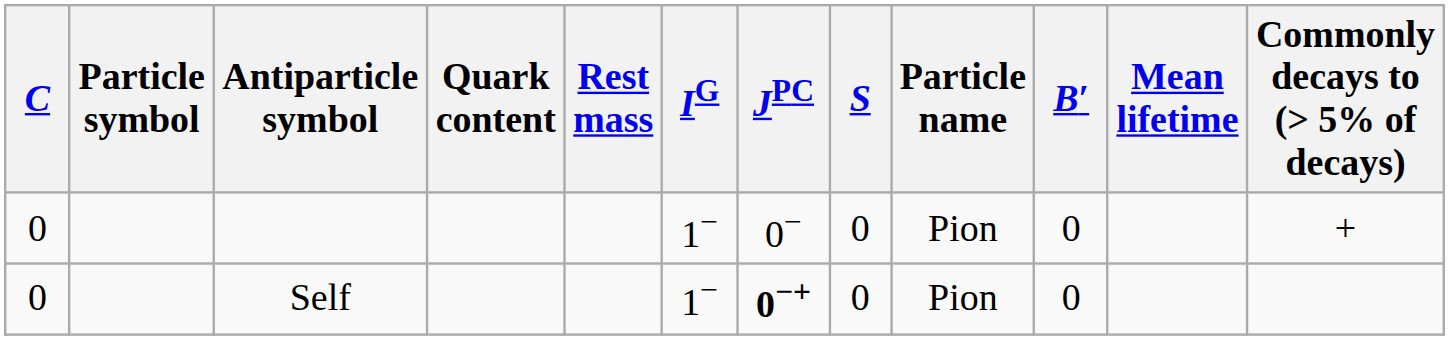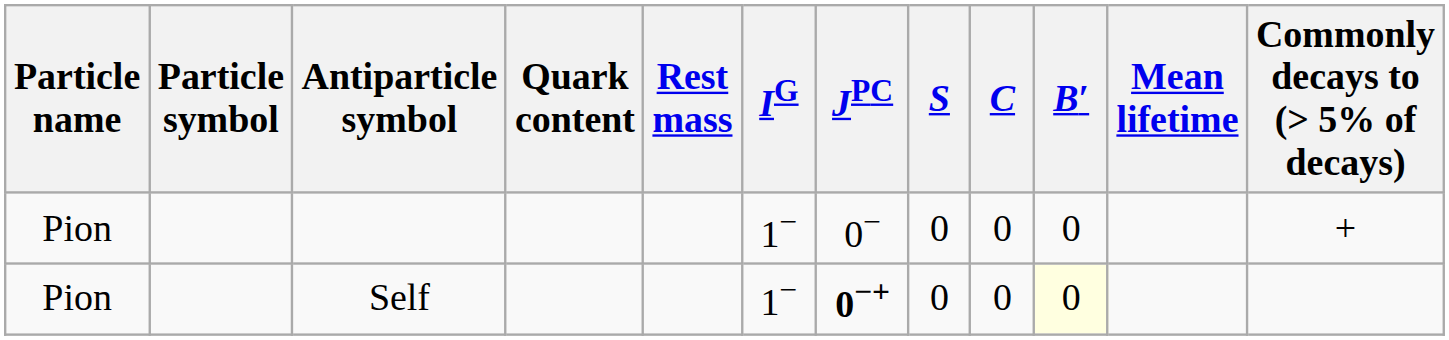 <table class="wikitable sortable" style="text-align: center;">
 <tr>
-<th width="50"><a href='#'><em>C</em></a></th>
+<th class=unsortable>Particle <br>name</th>
 <th>Particle <br>symbol</th>
 <th>Antiparticle <br>symbol</th>
 <th class=unsortable>Quark <br>content</th>
 <th><a href='#'>Rest mass</a> </th>
 <th width="50"><a href='#'><em>I</em></a><sup><a href='#'>G</a></sup></th>
 <th width="50"><a href='#'><em>J</em></a><sup><a href='#'>P</a><a href='#'>C</a></sup></th>
 <th width="50"><a href='#'><em>S</em></a></th>
-<th class=unsortable>Particle <br>name</th>
+<th width="50"><a href='#'><em>C</em></a></th>
 <th width="50"><a href='#'><em>B</em>′</a></th>
 <th><a href='#'>Mean lifetime</a> </th>
 <th class=unsortable>Commonly decays to <br>(> 5% of decays)</th>
 </tr>
 <tr>
-<td>0</td>
+<td>Pion</td>
 <td></td>
 <td></td>
 <td></td>
 <td></td>
 <td>1<sup>−</sup></td>
 <td>0<sup>−</sup></td>
 <td>0</td>
-<td>Pion</td>
+<td>0</td>
 <td>0</td>
 <td></td>
 <td> + </td>
 </tr>
 <tr>
-<td>0</td>
+<td>Pion</td>
 <td></td>
 <td>Self</td>
 <td><sup></sup></td>
 <td></td>
 <td>1<sup>−</sup></td>
 <td><strong>0<sup>−+</sup></strong></td>
 <td>0</td>
-<td>Pion</td>
 <td>0</td>
+<td style="background: lightyellow;">0</td>
 <td></td>
 <td></td>
 </tr>
 </table>
